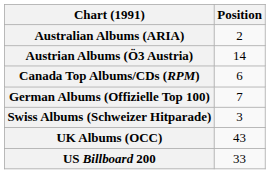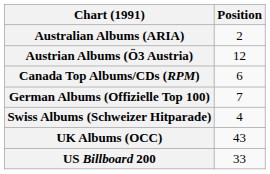 <table class="wikitable sortable plainrowheaders" style="text-align:center">
 <tr>
 <th>Chart (1991)</th>
 <th>Position</th>
 </tr>
 <tr>
 <th scope="row">Australian Albums (ARIA)</th>
 <td>2</td>
 </tr>
 <tr>
 <th scope="row">Austrian Albums (Ö3 Austria)</th>
-<td>14</td>
+<td>12</td>
 </tr>
 <tr>
 <th scope="row">Canada Top Albums/CDs (<em>RPM</em>)</th>
 <td>6</td>
 </tr>
 <tr>
 <th scope="row">German Albums (Offizielle Top 100)</th>
 <td>7</td>
 </tr>
 <tr>
 <th scope="row">Swiss Albums (Schweizer Hitparade)</th>
-<td>3</td>
+<td>4</td>
 </tr>
 <tr>
 <th scope="row">UK Albums (OCC)</th>
 <td>43</td>
 </tr>
 <tr>
 <th scope="row">US <em>Billboard</em> 200</th>
 <td>33</td>
 </tr>
 </table>
